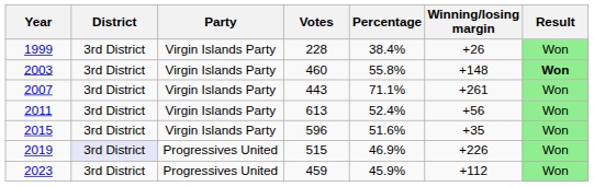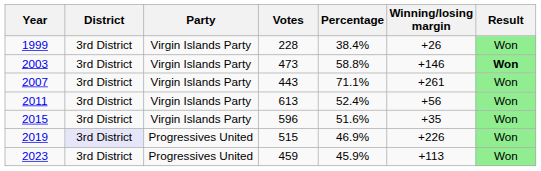 <table class="wikitable" style="margin: 1em auto 1em auto">
 <tr>
 <th align="center" width="75">Year</th>
 <th align="center" width="100">District</th>
 <th align="center" width="150">Party</th>
 <th align="center" width="75">Votes</th>
 <th align="center" width="75">Percentage</th>
 <th align="center" width="75">Winning/losing margin</th>
 <th align="center" width="75">Result</th>
 </tr>
 <tr>
 <td align="center"><a href='#'>1999</a></td>
 <td align="center">3rd District</td>
 <td align="center">Virgin Islands Party</td>
 <td align="center">228</td>
 <td align="center">38.4%</td>
 <td align="center">+26</td>
 <td align="center" style="background: #90EE90;">Won</td>
 </tr>
 <tr>
 <td align="center"><a href='#'>2003</a></td>
 <td align="center">3rd District</td>
 <td align="center">Virgin Islands Party</td>
-<td align="center">460</td>
-<td align="center">55.8%</td>
-<td align="center">+148</td>
+<td align="center">473</td>
+<td align="center">58.8%</td>
+<td align="center">+146</td>
 <td align="center" style="background: #90EE90;"><strong>Won</strong></td>
 </tr>
 <tr>
 <td align="center"><a href='#'>2007</a></td>
 <td align="center">3rd District</td>
 <td align="center">Virgin Islands Party</td>
 <td align="center">443</td>
 <td align="center">71.1%</td>
 <td align="center">+261</td>
 <td align="center" style="background: #90EE90;">Won</td>
 </tr>
 <tr>
 <td align="center"><a href='#'>2011</a></td>
 <td align="center">3rd District</td>
 <td align="center">Virgin Islands Party</td>
 <td align="center">613</td>
 <td align="center">52.4%</td>
 <td align="center">+56</td>
 <td align="center" style="background: #90EE90;">Won</td>
 </tr>
 <tr>
 <td align="center"><a href='#'>2015</a></td>
 <td align="center">3rd District</td>
 <td align="center">Virgin Islands Party</td>
 <td align="center">596</td>
 <td align="center">51.6%</td>
 <td align="center">+35</td>
 <td align="center" style="background: #90EE90;">Won</td>
 </tr>
 <tr>
 <td align="center"><a href='#'>2019</a></td>
 <td align="center" style="background: lavender;">3rd District</td>
 <td align="center">Progressives United</td>
 <td align="center">515</td>
 <td align="center">46.9%</td>
 <td align="center">+226</td>
 <td align="center" style="background: #90EE90;">Won</td>
 </tr>
 <tr>
 <td align="center"><a href='#'>2023</a></td>
 <td align="center">3rd District</td>
 <td align="center">Progressives United</td>
 <td align="center">459</td>
 <td align="center">45.9%</td>
-<td align="center">+112</td>
+<td align="center">+113</td>
 <td align="center" style="background: #90EE90;">Won</td>
 </tr>
 </table>
